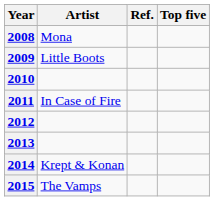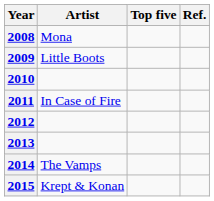 <table class="wikitable plainrowheaders sortable">
 <tr>
 <th scope=col>Year</th>
 <th scope=col>Artist</th>
+<th scope=col class=unsortable>Top five</th>
 <th scope=col class=unsortable>Ref.</th>
-<th scope=col class=unsortable>Top five</th>
 </tr>
 <tr>
 <th scope=row style="text-align:center;"><a href='#'>2008</a></th>
 <td><a href='#'>Mona</a></td>
+<td></td>
 <td align=center></td>
-<td></td>
 </tr>
 <tr>
 <th scope=row style="text-align:center;"><a href='#'>2009</a></th>
 <td><a href='#'>Little Boots</a></td>
+<td></td>
 <td align=center></td>
-<td></td>
 </tr>
 <tr>
 <th scope=row style="text-align:center;"><a href='#'>2010</a></th>
 <td></td>
+<td></td>
 <td align=center></td>
-<td></td>
 </tr>
 <tr>
 <th scope=row style="text-align:center;"><a href='#'>2011</a></th>
 <td><a href='#'>In Case of Fire</a></td>
+<td></td>
 <td align=center></td>
-<td></td>
 </tr>
 <tr>
 <th scope=row style="text-align:center;"><a href='#'>2012</a></th>
 <td></td>
+<td></td>
 <td align=center></td>
-<td></td>
 </tr>
 <tr |->
 <th scope=row style="text-align:center;"><a href='#'>2013</a></th>
 <td></td>
+<td></td>
 <td align=center></td>
-<td></td>
 </tr>
 <tr>
 <th scope=row style="text-align:center;"><a href='#'>2014</a></th>
-<td><a href='#'>Krept & Konan</a></td>
+<td><a href='#'>The Vamps</a></td>
+<td></td>
 <td align=center></td>
-<td></td>
 </tr>
 <tr>
 <th scope=row style="text-align:center;"><a href='#'>2015</a></th>
-<td><a href='#'>The Vamps</a></td>
+<td><a href='#'>Krept & Konan</a></td>
+<td></td>
 <td align=center></td>
-<td></td>
 </tr>
 </table>
